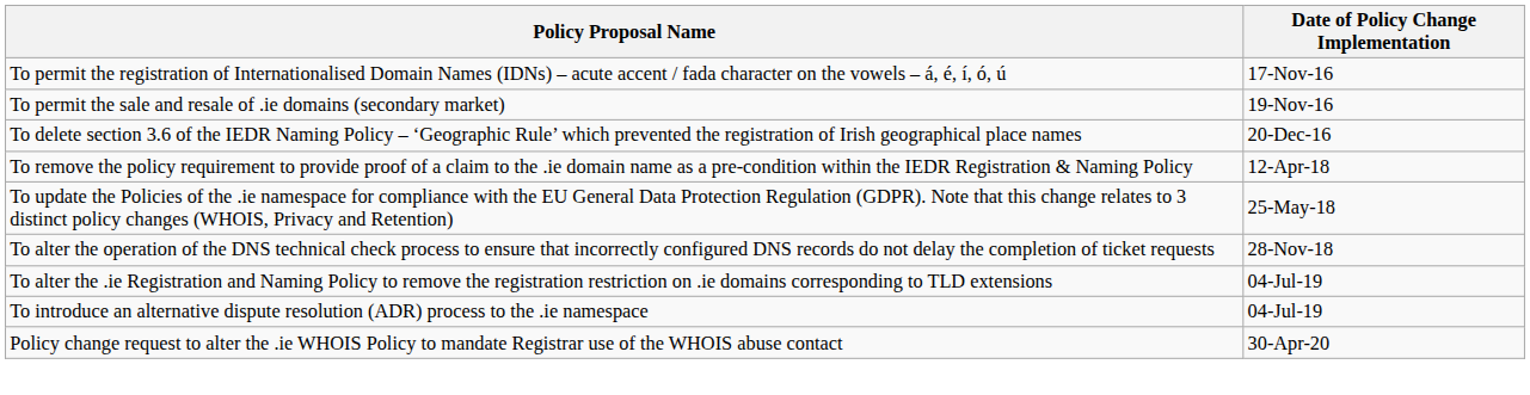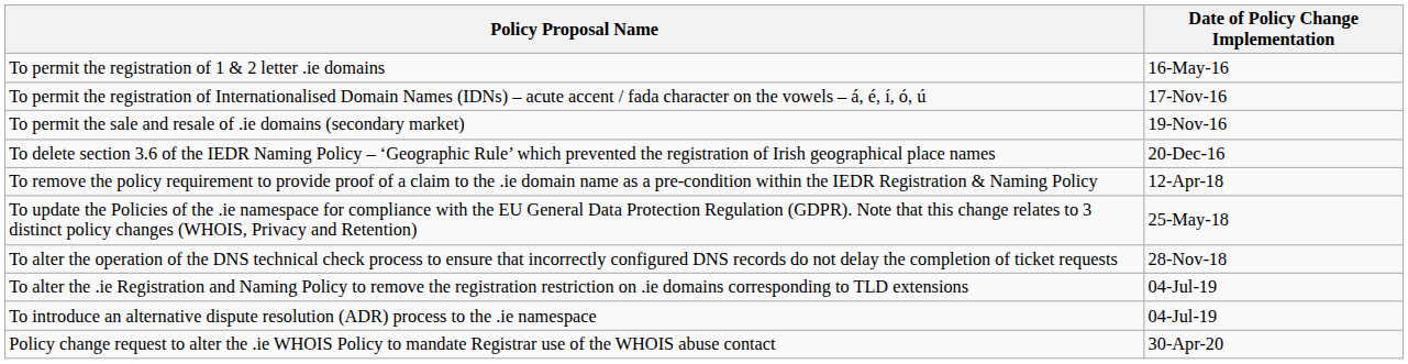 <table class="wikitable">
 <tr>
 <th>Policy Proposal Name</th>
 <th>Date of Policy  Change Implementation</th>
+</tr>
+<tr>
+<td>To permit the registration of 1 & 2 letter .ie domains</td>
+<td>16-May-16</td>
 </tr>
 <tr>
 <td>To permit the registration of Internationalised Domain Names  (IDNs) – acute accent / fada character on the vowels – á, é, í, ó, ú</td>
 <td>17-Nov-16</td>
 </tr>
 <tr>
 <td>To permit the sale and resale of .ie domains (secondary market)</td>
 <td>19-Nov-16</td>
 </tr>
 <tr>
 <td>To delete section 3.6 of the IEDR Naming Policy – ‘Geographic  Rule’ which prevented the registration of Irish geographical place names</td>
 <td>20-Dec-16</td>
 </tr>
 <tr>
 <td>To remove the policy requirement to provide proof of a claim to  the .ie domain name as a pre-condition within the IEDR Registration &  Naming Policy</td>
 <td>12-Apr-18</td>
 </tr>
 <tr>
 <td>To update the Policies of the .ie namespace for compliance with  the EU General Data Protection Regulation (GDPR). Note that this change  relates to 3 distinct policy changes (WHOIS, Privacy and Retention)</td>
 <td>25-May-18</td>
 </tr>
 <tr>
 <td>To alter the operation of the DNS technical check process to  ensure that incorrectly configured DNS records do not delay the completion of  ticket requests</td>
 <td>28-Nov-18</td>
 </tr>
 <tr>
 <td>To alter the .ie Registration and Naming Policy to remove the registration restriction on .ie domains corresponding to TLD extensions</td>
 <td>04-Jul-19</td>
 </tr>
 <tr>
 <td>To introduce an alternative dispute resolution (ADR) process to  the .ie namespace</td>
 <td>04-Jul-19</td>
 </tr>
 <tr>
 <td>Policy change request to alter the .ie WHOIS Policy to mandate  Registrar use of the WHOIS abuse contact</td>
 <td>30-Apr-20</td>
 </tr>
 </table>
